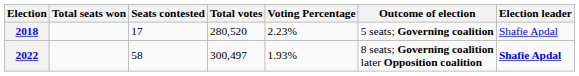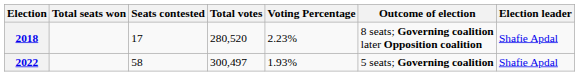 <table class="wikitable">
 <tr>
 <th>Election</th>
 <th>Total seats won</th>
 <th>Seats contested</th>
 <th>Total votes</th>
 <th>Voting Percentage</th>
 <th>Outcome of election</th>
 <th>Election leader</th>
 </tr>
 <tr>
 <th><a href='#'>2018</a></th>
 <td></td>
 <td>17</td>
 <td>280,520</td>
 <td>2.23%</td>
-<td> 5 seats; <strong>Governing coalition</strong> <br></td>
+<td> 8 seats; <strong>Governing coalition</strong><br> later <strong>Opposition coalition</strong><br></td>
 <td><a href='#'>Shafie Apdal</a></td>
 </tr>
 <tr>
 <th><a href='#'>2022</a></th>
 <td></td>
 <td>58</td>
 <td>300,497</td>
 <td>1.93%</td>
-<td> 8 seats; <strong>Governing coalition</strong><br> later <strong>Opposition coalition</strong><br></td>
-<td><strong><a href='#'>Shafie Apdal</a></strong></td>
+<td> 5 seats; <strong>Governing coalition</strong> <br></td>
+<td><a href='#'>Shafie Apdal</a></td>
 </tr>
 </table>
